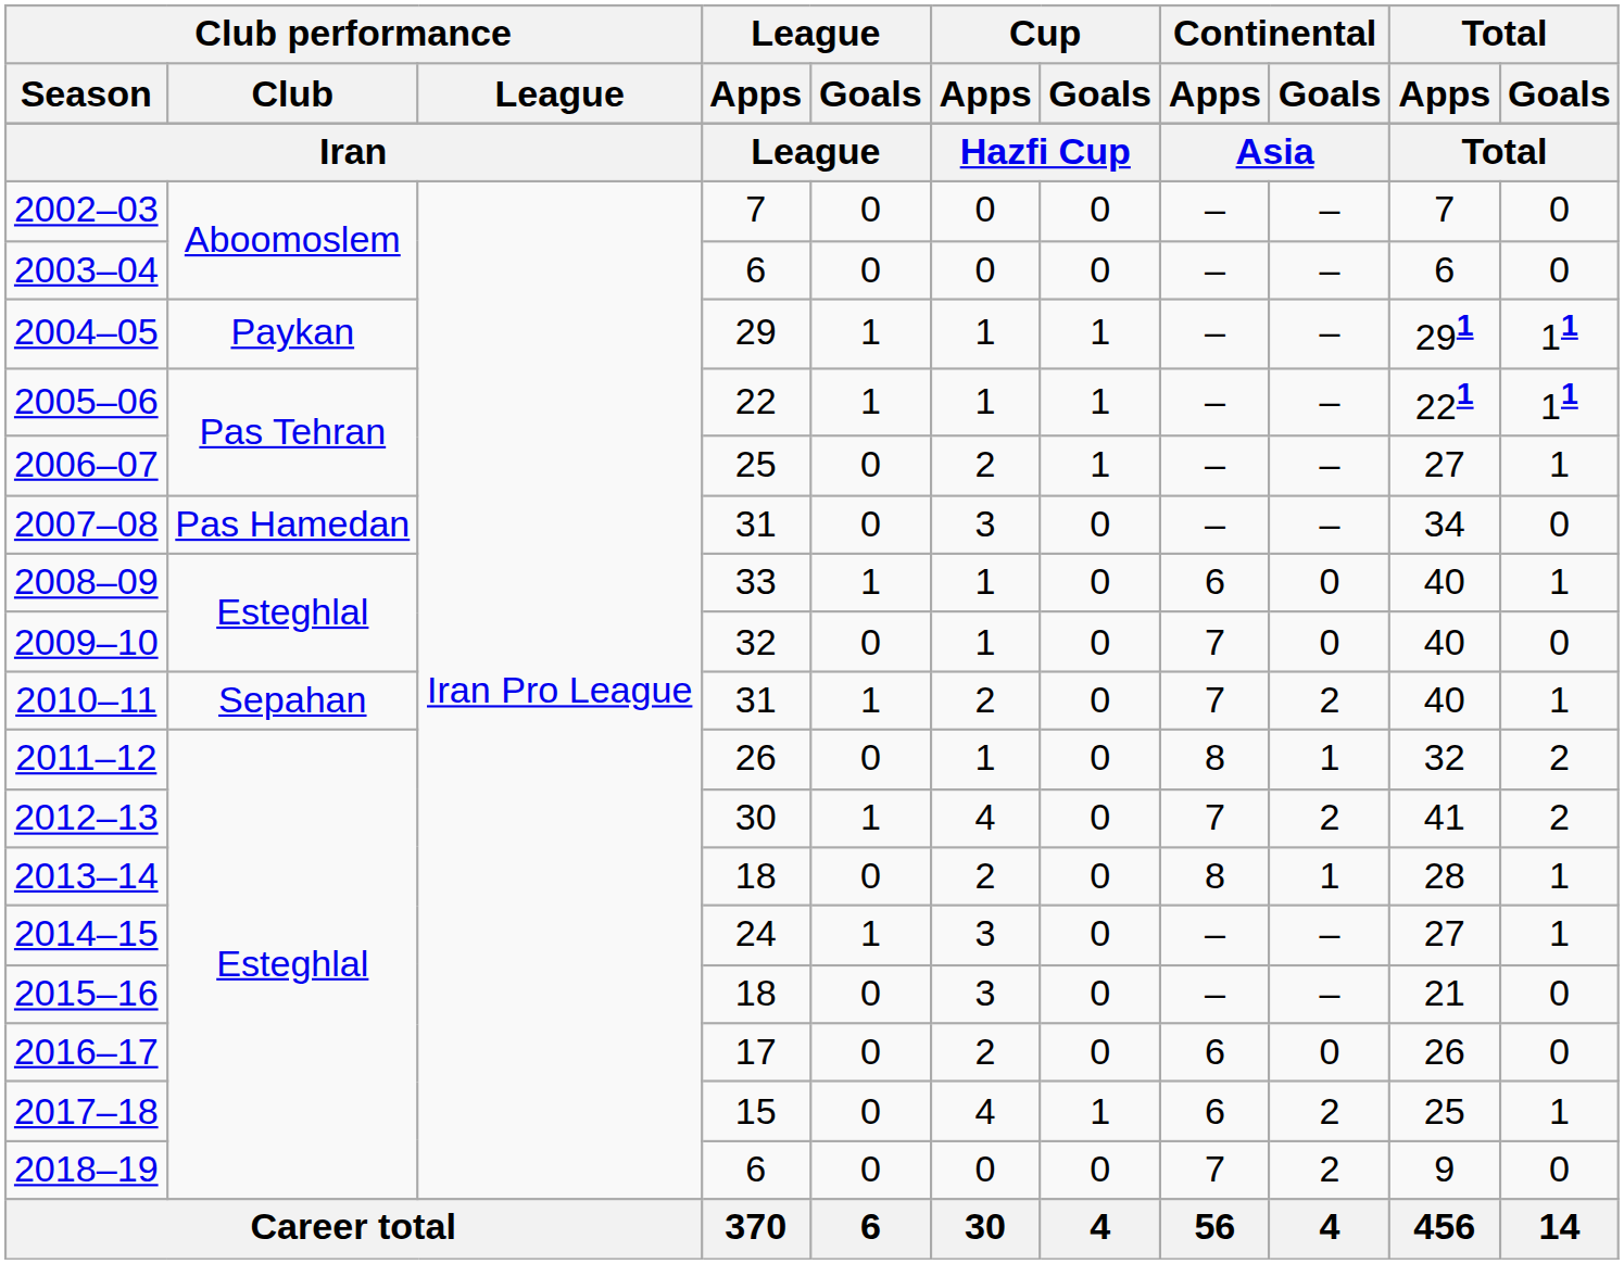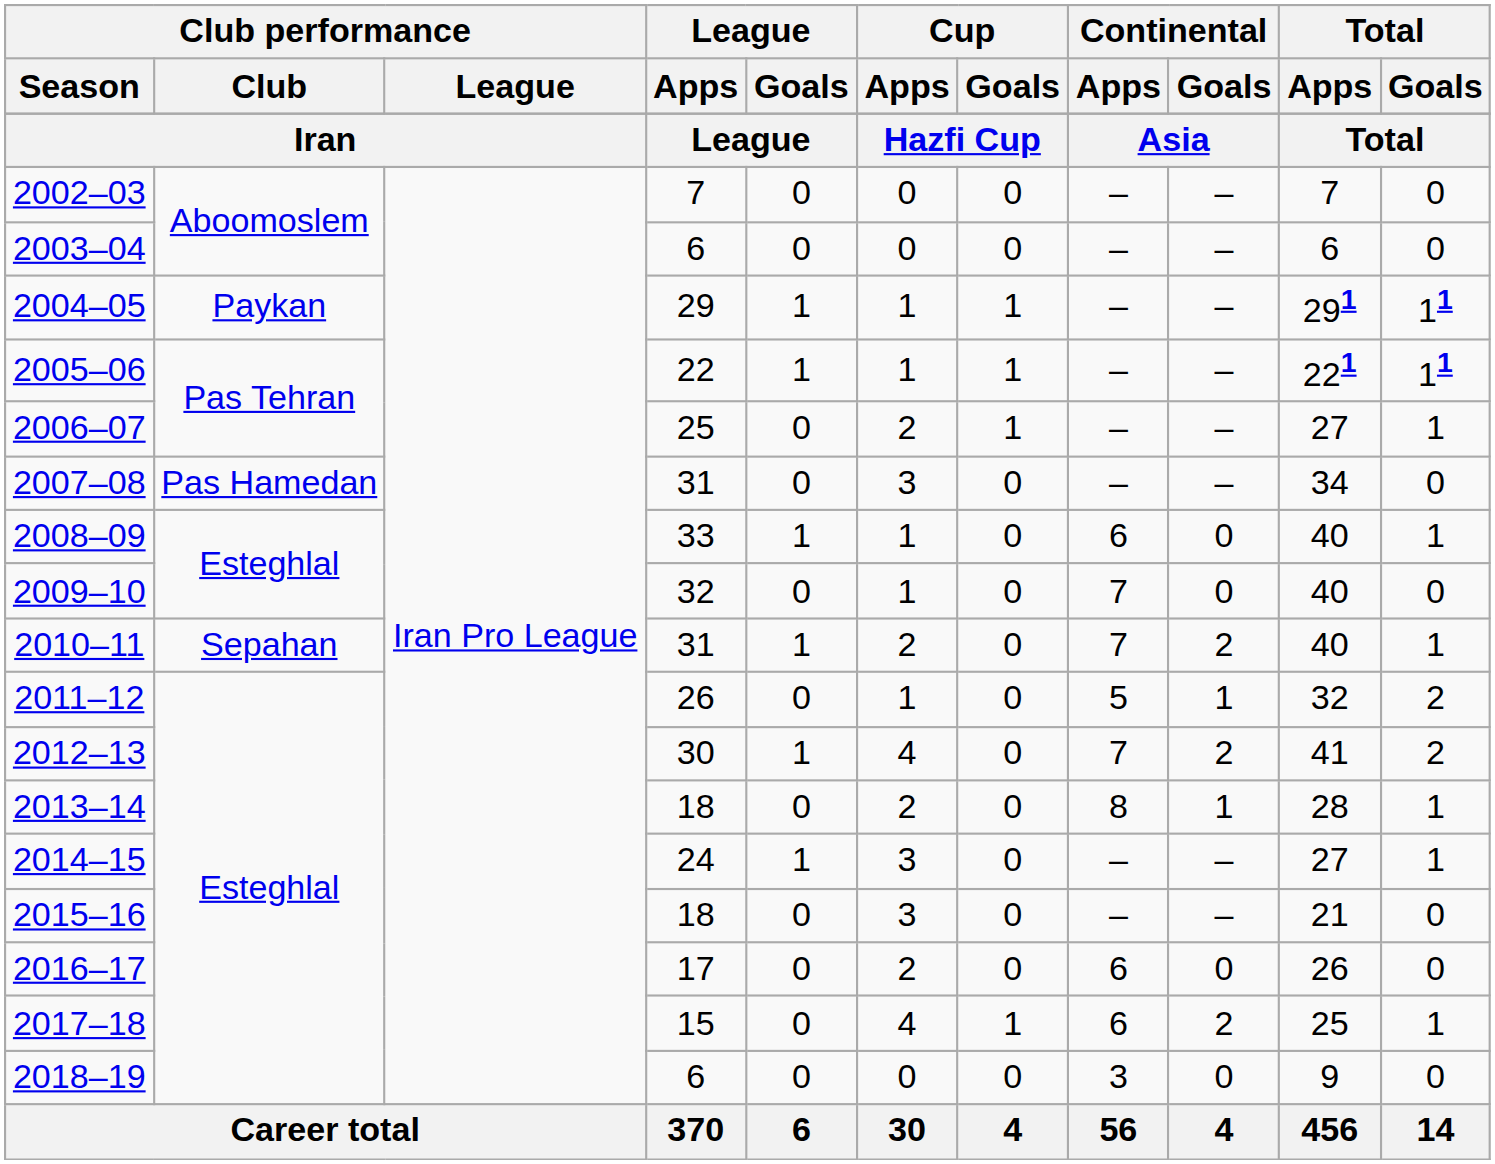 <table class="wikitable" style="text-align:center">
 <tr>
 <th colspan=3>Club performance</th>
 <th colspan=2>League</th>
 <th colspan=2>Cup</th>
 <th colspan=2>Continental</th>
 <th colspan=2>Total</th>
 </tr>
 <tr>
 <th>Season</th>
 <th>Club</th>
 <th>League</th>
 <th>Apps</th>
 <th>Goals</th>
 <th>Apps</th>
 <th>Goals</th>
 <th>Apps</th>
 <th>Goals</th>
 <th>Apps</th>
 <th>Goals</th>
 </tr>
 <tr>
 </tr>
 <tr>
 <th colspan=3>Iran</th>
 <th colspan=2>League</th>
 <th colspan=2><a href='#'>Hazfi Cup</a></th>
 <th colspan=2><a href='#'>Asia</a></th>
 <th colspan=2>Total</th>
 </tr>
 <tr>
 <td><a href='#'>2002–03</a></td>
 <td rowspan=2><a href='#'>Aboomoslem</a></td>
 <td rowspan="17"><a href='#'>Iran Pro League</a></td>
 <td>7</td>
 <td>0</td>
 <td>0</td>
 <td>0</td>
 <td>–</td>
 <td>–</td>
 <td>7</td>
 <td>0</td>
 </tr>
 <tr>
 <td><a href='#'>2003–04</a></td>
 <td>6</td>
 <td>0</td>
 <td>0</td>
 <td>0</td>
 <td>–</td>
 <td>–</td>
 <td>6</td>
 <td>0</td>
 </tr>
 <tr>
 <td><a href='#'>2004–05</a></td>
 <td rowspan"1"><a href='#'>Paykan</a></td>
 <td>29</td>
 <td>1</td>
 <td>1</td>
 <td>1</td>
 <td>–</td>
 <td>–</td>
 <td>29<sup><strong><a href='#'>1</a></strong></sup></td>
 <td>1<sup><strong><a href='#'>1</a></strong></sup></td>
 </tr>
 <tr>
 <td><a href='#'>2005–06</a></td>
 <td rowspan=2><a href='#'>Pas Tehran</a></td>
 <td>22</td>
 <td>1</td>
 <td>1</td>
 <td>1</td>
 <td>–</td>
 <td>–</td>
 <td>22<sup><strong><a href='#'>1</a></strong></sup></td>
 <td>1<sup><strong><a href='#'>1</a></strong></sup></td>
 </tr>
 <tr>
 <td><a href='#'>2006–07</a></td>
 <td>25</td>
 <td>0</td>
 <td>2</td>
 <td>1</td>
 <td>–</td>
 <td>–</td>
 <td>27</td>
 <td>1</td>
 </tr>
 <tr>
 <td><a href='#'>2007–08</a></td>
 <td rowspan"1"><a href='#'>Pas Hamedan</a></td>
 <td>31</td>
 <td>0</td>
 <td>3</td>
 <td>0</td>
 <td>–</td>
 <td>–</td>
 <td>34</td>
 <td>0</td>
 </tr>
 <tr>
 <td><a href='#'>2008–09</a></td>
 <td rowspan=2><a href='#'>Esteghlal</a></td>
 <td>33</td>
 <td>1</td>
 <td>1</td>
 <td>0</td>
 <td>6</td>
 <td>0</td>
 <td>40</td>
 <td>1</td>
 </tr>
 <tr>
 <td><a href='#'>2009–10</a></td>
 <td>32</td>
 <td>0</td>
 <td>1</td>
 <td>0</td>
 <td>7</td>
 <td>0</td>
 <td>40</td>
 <td>0</td>
 </tr>
 <tr>
 <td><a href='#'>2010–11</a></td>
 <td rowspan"1"><a href='#'>Sepahan</a></td>
 <td>31</td>
 <td>1</td>
 <td>2</td>
 <td>0</td>
 <td>7</td>
 <td>2</td>
 <td>40</td>
 <td>1</td>
 </tr>
 <tr>
 <td><a href='#'>2011–12</a></td>
 <td rowspan="8"><a href='#'>Esteghlal</a></td>
 <td>26</td>
 <td>0</td>
 <td>1</td>
 <td>0</td>
-<td>8</td>
+<td>5</td>
 <td>1</td>
 <td>32</td>
 <td>2</td>
 </tr>
 <tr>
 <td><a href='#'>2012–13</a></td>
 <td>30</td>
 <td>1</td>
 <td>4</td>
 <td>0</td>
 <td>7</td>
 <td>2</td>
 <td>41</td>
 <td>2</td>
 </tr>
 <tr>
 <td><a href='#'>2013–14</a></td>
 <td>18</td>
 <td>0</td>
 <td>2</td>
 <td>0</td>
 <td>8</td>
 <td>1</td>
 <td>28</td>
 <td>1</td>
 </tr>
 <tr>
 <td><a href='#'>2014–15</a></td>
 <td>24</td>
 <td>1</td>
 <td>3</td>
 <td>0</td>
 <td>–</td>
 <td>–</td>
 <td>27</td>
 <td>1</td>
 </tr>
 <tr>
 <td><a href='#'>2015–16</a></td>
 <td>18</td>
 <td>0</td>
 <td>3</td>
 <td>0</td>
 <td>–</td>
 <td>–</td>
 <td>21</td>
 <td>0</td>
 </tr>
 <tr>
 <td><a href='#'>2016–17</a></td>
 <td>17</td>
 <td>0</td>
 <td>2</td>
 <td>0</td>
 <td>6</td>
 <td>0</td>
 <td>26</td>
 <td>0</td>
 </tr>
 <tr>
 <td><a href='#'>2017–18</a></td>
 <td>15</td>
 <td>0</td>
 <td>4</td>
 <td>1</td>
 <td>6</td>
 <td>2</td>
 <td>25</td>
 <td>1</td>
 </tr>
 <tr>
 <td><a href='#'>2018–19</a></td>
 <td>6</td>
 <td>0</td>
 <td>0</td>
 <td>0</td>
-<td>7</td>
-<td>2</td>
+<td>3</td>
+<td>0</td>
 <td>9</td>
 <td>0</td>
 </tr>
 <tr>
 <th colspan="3">Career total</th>
 <th>370</th>
 <th>6</th>
 <th>30</th>
 <th>4</th>
 <th>56</th>
 <th>4</th>
 <th>456</th>
 <th>14</th>
 </tr>
 </table>
